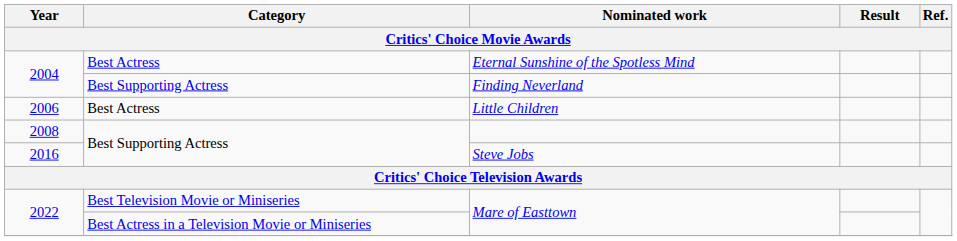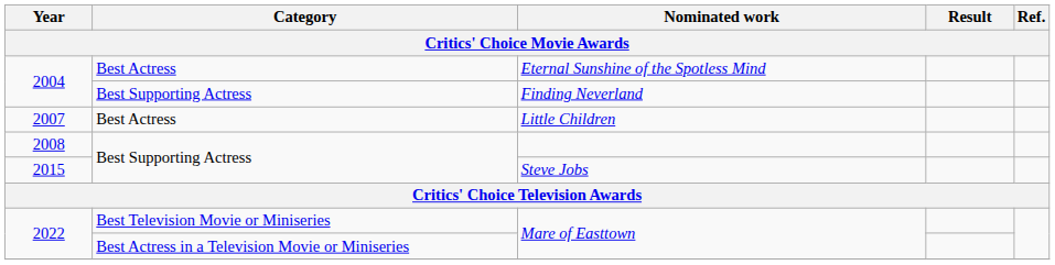 <table class=wikitable>
 <tr>
 <th scope="col" style="width:5em;">Year</th>
 <th scope="col" style="width:26em;">Category</th>
 <th scope="col" style="width:25em;">Nominated work</th>
 <th scope="col" style="width:5em;">Result</th>
 <th>Ref.</th>
 </tr>
 <tr>
 <th colspan=5><a href='#'>Critics' Choice Movie Awards</a></th>
 </tr>
 <tr>
 <td rowspan=2 style="text-align:center;"><a href='#'>2004</a></td>
 <td><a href='#'>Best Actress</a></td>
 <td><em><a href='#'>Eternal Sunshine of the Spotless Mind</a></em></td>
 <td></td>
 <td style="text-align:center;"></td>
 </tr>
 <tr>
 <td><a href='#'>Best Supporting Actress</a></td>
 <td><em><a href='#'>Finding Neverland</a></em></td>
 <td></td>
 <td style="text-align:center;"></td>
 </tr>
 <tr>
-<td style="text-align:center;"><a href='#'>2006</a></td>
+<td style="text-align:center;"><a href='#'>2007</a></td>
 <td>Best Actress</td>
 <td><em><a href='#'>Little Children</a></em></td>
 <td></td>
 <td style="text-align:center;"></td>
 </tr>
 <tr>
 <td style="text-align:center;"><a href='#'>2008</a></td>
 <td rowspan=2>Best Supporting Actress</td>
 <td><em></em></td>
 <td></td>
 <td style="text-align:center;"></td>
 </tr>
 <tr>
-<td style="text-align:center;"><a href='#'>2016</a></td>
+<td style="text-align:center;"><a href='#'>2015</a></td>
 <td><em><a href='#'>Steve Jobs</a></em></td>
 <td></td>
 <td style="text-align:center;"></td>
 </tr>
 <tr>
 <th colspan=5><a href='#'>Critics' Choice Television Awards</a></th>
 </tr>
 <tr>
 <td rowspan=2 style="text-align:center;"><a href='#'>2022</a></td>
 <td><a href='#'>Best Television Movie or Miniseries</a></td>
 <td rowspan=2><em><a href='#'>Mare of Easttown</a></em></td>
 <td></td>
 <td rowspan=2, style="text-align:center;"></td>
 </tr>
 <tr>
 <td><a href='#'>Best Actress in a Television Movie or Miniseries</a></td>
 <td></td>
 </tr>
 <tr>
 </tr>
 </table>
